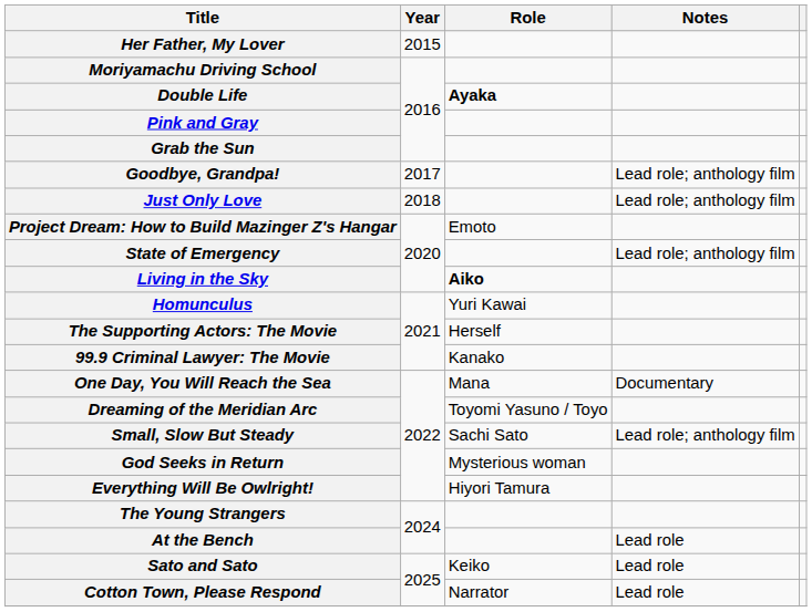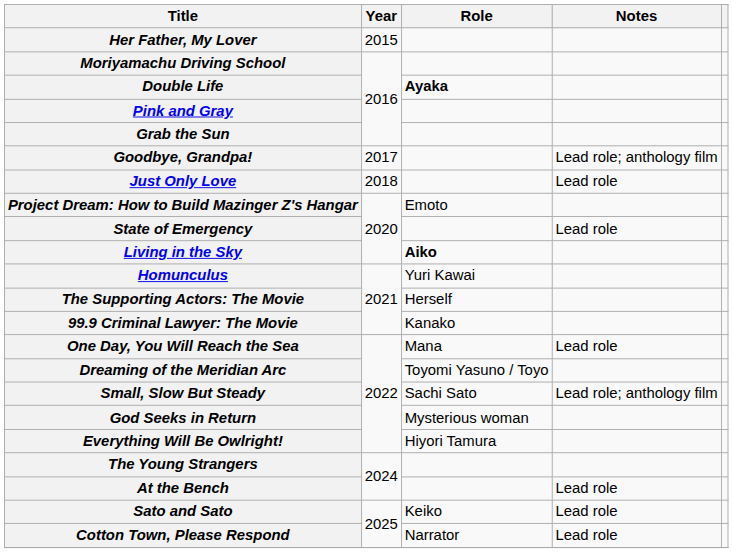 <table class="wikitable sortable plainrowheaders">
 <tr style="background:#ccc; text-align:center;">
 <th scope="col">Title</th>
 <th scope="col">Year</th>
 <th scope="col">Role</th>
 <th scope="col" class="unsortable">Notes</th>
 <th scope="col" class="unsortable"></th>
 </tr>
 <tr>
 <th scope=row><em>Her Father, My Lover</em></th>
 <td>2015</td>
 <td></td>
 <td></td>
 <td style="text-align: center;"></td>
 </tr>
 <tr>
 <th scope=row><em>Moriyamachu Driving School</em></th>
 <td rowspan=4>2016</td>
 <td></td>
 <td></td>
 <td style="text-align: center;"></td>
 </tr>
 <tr>
 <th scope=row><em>Double Life</em></th>
 <td><strong>Ayaka</strong></td>
 <td></td>
 <td style="text-align: center;"></td>
 </tr>
 <tr>
 <th scope=row><em><a href='#'>Pink and Gray</a></em></th>
 <td></td>
 <td></td>
 <td style="text-align: center;"></td>
 </tr>
 <tr>
 <th scope=row><em>Grab the Sun</em></th>
 <td></td>
 <td></td>
 <td style="text-align: center;"></td>
 </tr>
 <tr>
 <th scope=row><em>Goodbye, Grandpa!</em></th>
 <td>2017</td>
 <td></td>
 <td>Lead role; anthology film</td>
 <td style="text-align: center;"></td>
 </tr>
 <tr>
 <th scope=row><em><a href='#'>Just Only Love</a></em></th>
 <td>2018</td>
 <td></td>
-<td>Lead role; anthology film</td>
+<td>Lead role</td>
 <td style="text-align: center;"></td>
 </tr>
 <tr>
 <th scope=row><em>Project Dream: How to Build Mazinger Z's Hangar</em></th>
 <td rowspan=3>2020</td>
 <td>Emoto</td>
 <td></td>
 <td style="text-align: center;"></td>
 </tr>
 <tr>
 <th scope=row><em>State of Emergency</em></th>
 <td></td>
-<td>Lead role; anthology film</td>
+<td>Lead role</td>
 <td style="text-align: center;"></td>
 </tr>
 <tr>
 <th scope=row><em><a href='#'>Living in the Sky</a></em></th>
 <td><strong>Aiko</strong></td>
 <td></td>
 <td style="text-align: center;"></td>
 </tr>
 <tr>
 <th scope=row><em><a href='#'>Homunculus</a></em></th>
 <td rowspan=3>2021</td>
 <td>Yuri Kawai</td>
 <td></td>
 <td style="text-align: center;"></td>
 </tr>
 <tr>
 <th scope=row><em>The Supporting Actors: The Movie</em></th>
 <td>Herself</td>
 <td></td>
 <td style="text-align: center;"></td>
 </tr>
 <tr>
 <th scope=row><em>99.9 Criminal Lawyer: The Movie</em></th>
 <td>Kanako</td>
 <td></td>
 <td style="text-align: center;"></td>
 </tr>
 <tr>
 <th scope=row><em>One Day, You Will Reach the Sea</em></th>
 <td rowspan=5>2022</td>
 <td>Mana</td>
-<td>Documentary</td>
+<td>Lead role</td>
 <td style="text-align: center;"></td>
 </tr>
 <tr>
 <th scope=row><em>Dreaming of the Meridian Arc</em></th>
 <td>Toyomi Yasuno / Toyo</td>
 <td></td>
 <td style="text-align: center;"></td>
 </tr>
 <tr>
 <th scope=row><em>Small, Slow But Steady</em></th>
 <td>Sachi Sato</td>
 <td>Lead role; anthology film</td>
 <td style="text-align: center;"></td>
 </tr>
 <tr>
 <th scope=row><em>God Seeks in Return</em></th>
 <td>Mysterious woman</td>
 <td></td>
 <td style="text-align: center;"></td>
 </tr>
 <tr>
 <th scope=row><em>Everything Will Be Owlright!</em></th>
 <td>Hiyori Tamura</td>
 <td></td>
 <td style="text-align: center;"></td>
 </tr>
 <tr>
 <th scope=row><em>The Young Strangers</em></th>
 <td rowspan=2>2024</td>
 <td></td>
 <td></td>
 <td style="text-align: center;"></td>
 </tr>
 <tr>
 <th scope=row><em>At the Bench</em></th>
 <td></td>
 <td>Lead role</td>
 <td style="text-align: center;"></td>
 </tr>
 <tr>
 <th scope=row><em>Sato and Sato</em></th>
 <td rowspan=2>2025</td>
 <td>Keiko</td>
 <td>Lead role</td>
 <td style="text-align: center;"></td>
 </tr>
 <tr>
 <th scope=row><em>Cotton Town, Please Respond</em></th>
 <td>Narrator</td>
 <td>Lead role</td>
 <td style="text-align: center;"></td>
 </tr>
 <tr>
 </tr>
 </table>
